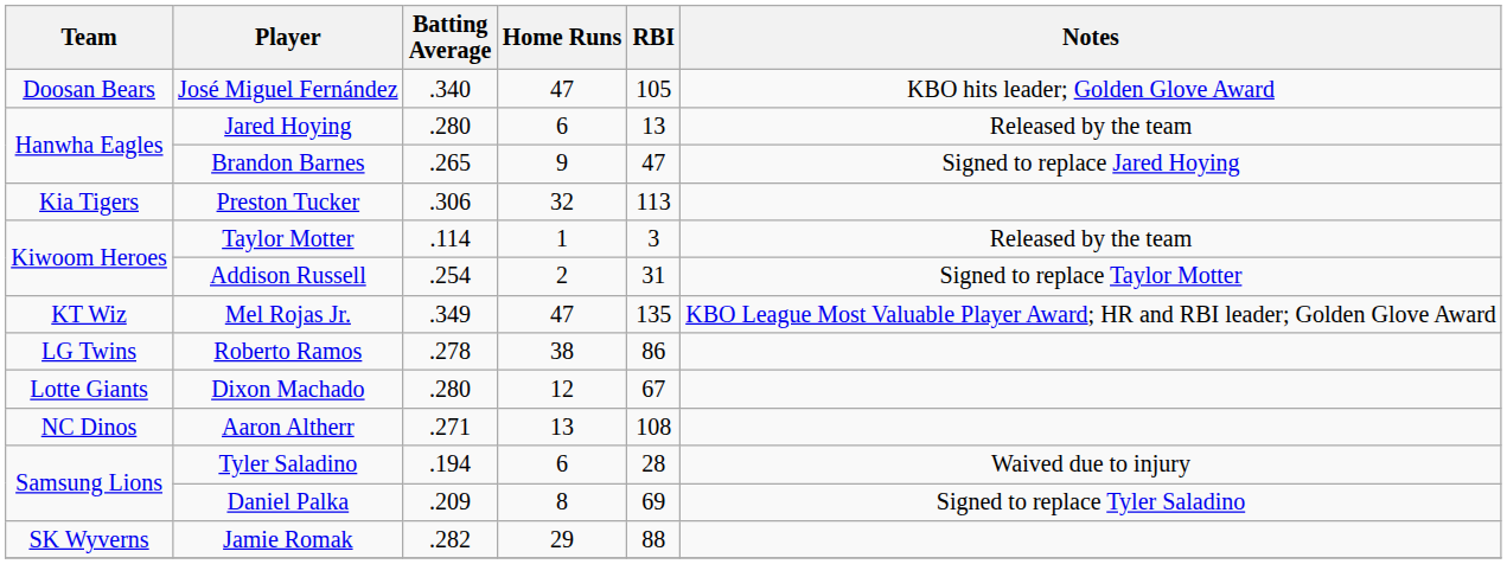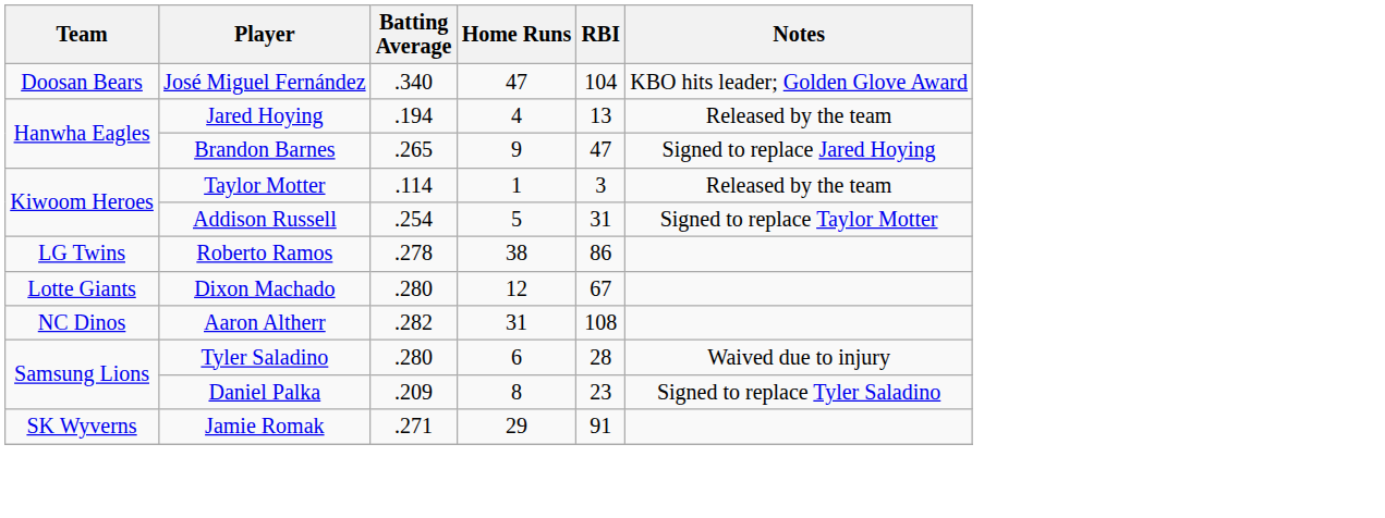 <table class="wikitable sortable" style="text-align:center;">
 <tr>
 <th>Team</th>
 <th>Player</th>
 <th>Batting<br>Average</th>
 <th>Home Runs</th>
 <th>RBI</th>
 <th>Notes</th>
 </tr>
 <tr>
 <td><a href='#'>Doosan Bears</a></td>
 <td><a href='#'>José Miguel Fernández</a></td>
 <td>.340</td>
 <td>47</td>
-<td>105</td>
+<td>104</td>
 <td>KBO hits leader; <a href='#'>Golden Glove Award</a></td>
 </tr>
 <tr>
 <td rowspan=2><a href='#'>Hanwha Eagles</a></td>
 <td><a href='#'>Jared Hoying</a></td>
-<td>.280</td>
-<td>6</td>
+<td>.194</td>
+<td>4</td>
 <td>13</td>
 <td>Released by the team</td>
 </tr>
 <tr>
 <td><a href='#'>Brandon Barnes</a></td>
 <td>.265</td>
 <td>9</td>
 <td>47</td>
 <td>Signed to replace <a href='#'>Jared Hoying</a></td>
-</tr>
-<tr>
-<td><a href='#'>Kia Tigers</a></td>
-<td><a href='#'>Preston Tucker</a></td>
-<td>.306</td>
-<td>32</td>
-<td>113</td>
-<td></td>
 </tr>
 <tr>
 <td rowspan=2><a href='#'>Kiwoom Heroes</a></td>
 <td><a href='#'>Taylor Motter</a></td>
 <td>.114</td>
 <td>1</td>
 <td>3</td>
 <td>Released by the team</td>
 </tr>
 <tr>
 <td><a href='#'>Addison Russell</a></td>
 <td>.254</td>
-<td>2</td>
+<td>5</td>
 <td>31</td>
 <td>Signed to replace <a href='#'>Taylor Motter</a></td>
-</tr>
-<tr>
-<td><a href='#'>KT Wiz</a></td>
-<td><a href='#'>Mel Rojas Jr.</a></td>
-<td>.349</td>
-<td>47</td>
-<td>135</td>
-<td><a href='#'>KBO League Most Valuable Player Award</a>; HR and RBI leader; Golden Glove Award</td>
 </tr>
 <tr>
 <td><a href='#'>LG Twins</a></td>
 <td><a href='#'>Roberto Ramos</a></td>
 <td>.278</td>
 <td>38</td>
 <td>86</td>
 <td></td>
 </tr>
 <tr>
 <td><a href='#'>Lotte Giants</a></td>
 <td><a href='#'>Dixon Machado</a></td>
 <td>.280</td>
 <td>12</td>
 <td>67</td>
 <td></td>
 </tr>
 <tr>
 <td><a href='#'>NC Dinos</a></td>
 <td><a href='#'>Aaron Altherr</a></td>
-<td>.271</td>
-<td>13</td>
+<td>.282</td>
+<td>31</td>
 <td>108</td>
 <td></td>
 </tr>
 <tr>
 <td rowspan=2><a href='#'>Samsung Lions</a></td>
 <td><a href='#'>Tyler Saladino</a></td>
-<td>.194</td>
+<td>.280</td>
 <td>6</td>
 <td>28</td>
 <td>Waived due to injury</td>
 </tr>
 <tr>
 <td><a href='#'>Daniel Palka</a></td>
 <td>.209</td>
 <td>8</td>
-<td>69</td>
+<td>23</td>
 <td>Signed to replace <a href='#'>Tyler Saladino</a></td>
 </tr>
 <tr>
 <td><a href='#'>SK Wyverns</a></td>
 <td><a href='#'>Jamie Romak</a></td>
-<td>.282</td>
+<td>.271</td>
 <td>29</td>
-<td>88</td>
+<td>91</td>
 <td></td>
 </tr>
 <tr>
 </tr>
 </table>
